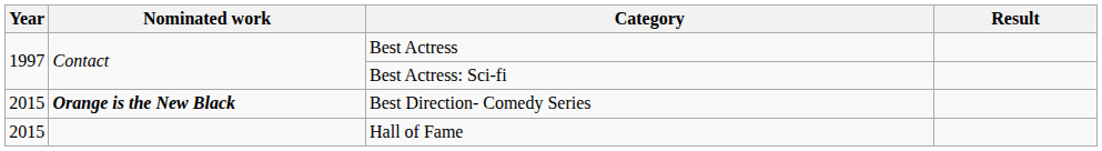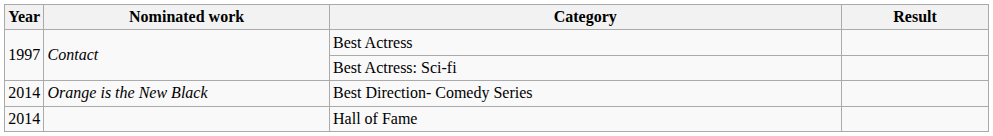 <table class=wikitable>
 <tr>
 <th width=4%>Year</th>
 <th width=29%>Nominated work</th>
 <th width=52%>Category</th>
 <th width=15%>Result</th>
 </tr>
 <tr>
 <td rowspan=2>1997</td>
 <td rowspan=2><em>Contact</em></td>
 <td>Best Actress</td>
 <td></td>
 </tr>
 <tr>
 <td>Best Actress: Sci-fi</td>
 <td></td>
 </tr>
 <tr>
-<td align=center>2015</td>
-<td><strong><em>Orange is the New Black</em></strong></td>
+<td align=center>2014</td>
+<td><em>Orange is the New Black</em></td>
 <td>Best Direction- Comedy Series</td>
 <td></td>
 </tr>
 <tr>
-<td align=center>2015</td>
+<td align=center>2014</td>
 <td></td>
 <td>Hall of Fame</td>
 <td></td>
 </tr>
 </table>
